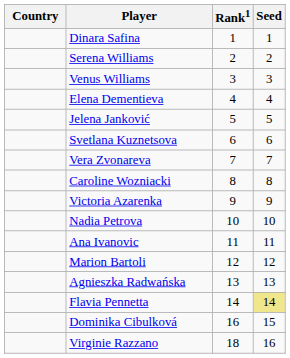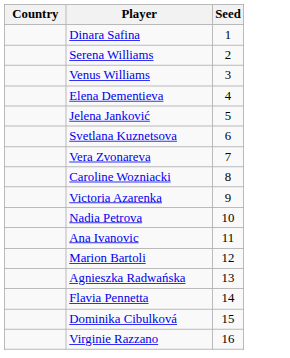 <table class="sortable wikitable">
 <tr>
 <th width="70">Country</th>
 <th width="175">Player</th>
-<th>Rank<sup>1</sup></th>
 <th>Seed</th>
 </tr>
 <tr>
 <td></td>
 <td><a href='#'>Dinara Safina</a></td>
 <td align="center">1</td>
-<td align="center">1</td>
 </tr>
 <tr>
 <td></td>
 <td><a href='#'>Serena Williams</a></td>
-<td align="center">2</td>
 <td align="center">2</td>
 </tr>
 <tr>
 <td></td>
 <td><a href='#'>Venus Williams</a></td>
 <td align="center">3</td>
-<td align="center">3</td>
 </tr>
 <tr>
 <td></td>
 <td><a href='#'>Elena Dementieva</a></td>
-<td align="center">4</td>
 <td align="center">4</td>
 </tr>
 <tr>
 <td></td>
 <td><a href='#'>Jelena Janković</a></td>
 <td align="center">5</td>
-<td align="center">5</td>
 </tr>
 <tr>
 <td></td>
 <td><a href='#'>Svetlana Kuznetsova</a></td>
-<td align="center">6</td>
 <td align="center">6</td>
 </tr>
 <tr>
 <td></td>
 <td><a href='#'>Vera Zvonareva</a></td>
 <td align="center">7</td>
-<td align="center">7</td>
 </tr>
 <tr>
 <td></td>
 <td><a href='#'>Caroline Wozniacki</a></td>
-<td align="center">8</td>
 <td align="center">8</td>
 </tr>
 <tr>
 <td></td>
 <td><a href='#'>Victoria Azarenka</a></td>
 <td align="center">9</td>
-<td align="center">9</td>
 </tr>
 <tr>
 <td></td>
 <td><a href='#'>Nadia Petrova</a></td>
-<td align="center">10</td>
 <td align="center">10</td>
 </tr>
 <tr>
 <td></td>
 <td><a href='#'>Ana Ivanovic</a></td>
 <td align="center">11</td>
-<td align="center">11</td>
 </tr>
 <tr>
 <td></td>
 <td><a href='#'>Marion Bartoli</a></td>
-<td align="center">12</td>
 <td align="center">12</td>
 </tr>
 <tr>
 <td></td>
 <td><a href='#'>Agnieszka Radwańska</a></td>
 <td align="center">13</td>
-<td align="center">13</td>
 </tr>
 <tr>
 <td></td>
 <td><a href='#'>Flavia Pennetta</a></td>
 <td align="center">14</td>
-<td align="center" style="background: khaki;">14</td>
 </tr>
 <tr>
 <td></td>
 <td><a href='#'>Dominika Cibulková</a></td>
-<td align="center">16</td>
 <td align="center">15</td>
 </tr>
 <tr>
 <td></td>
 <td><a href='#'>Virginie Razzano</a></td>
-<td align="center">18</td>
 <td align="center">16</td>
 </tr>
 </table>
